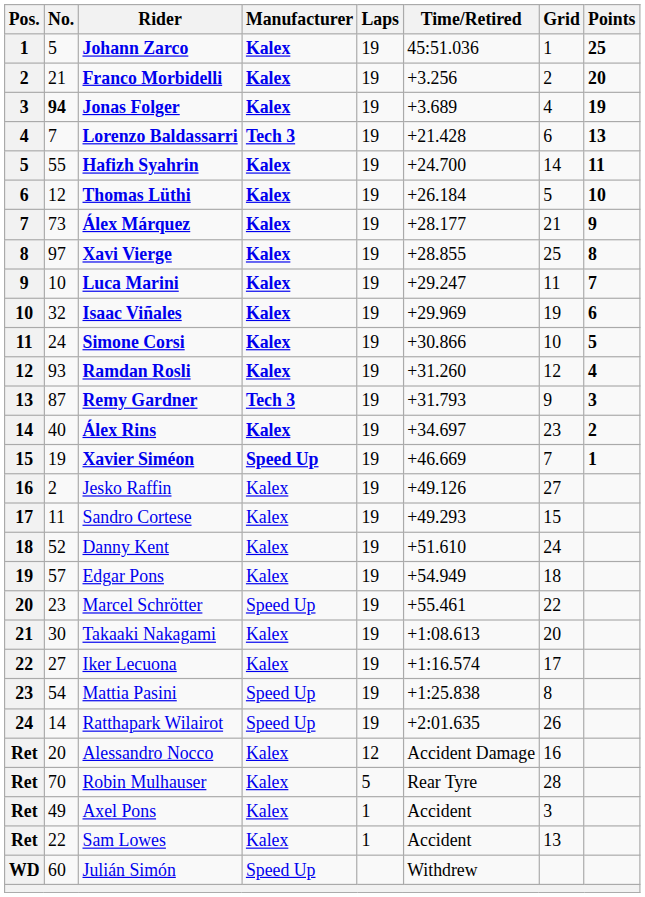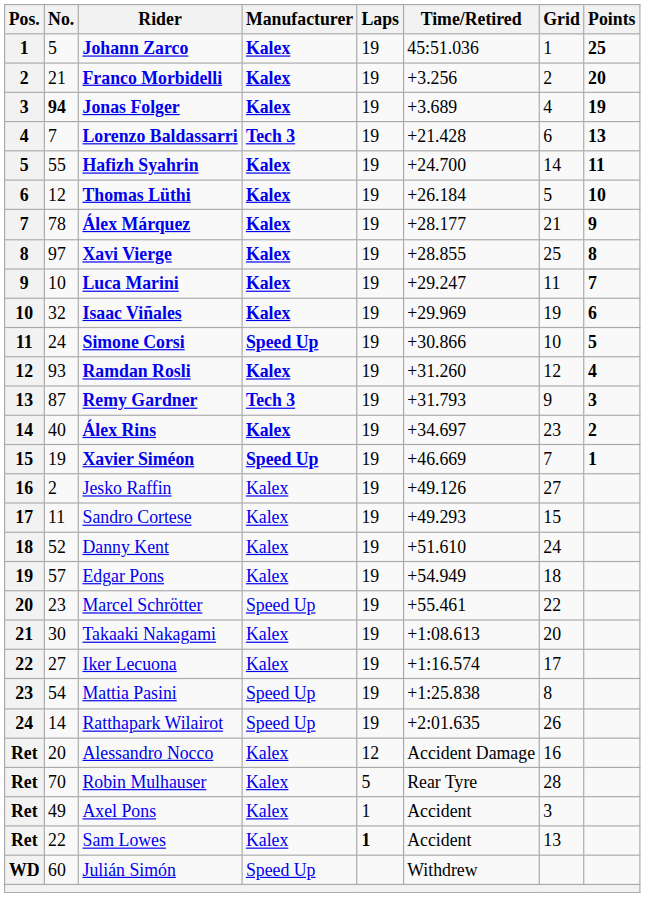 <table class="wikitable" style="font-size: 95%;">
 <tr>
 <th>Pos.</th>
 <th>No.</th>
 <th>Rider</th>
 <th>Manufacturer</th>
 <th>Laps</th>
 <th>Time/Retired</th>
 <th>Grid</th>
 <th>Points</th>
 </tr>
 <tr>
 <th>1</th>
 <td>5</td>
 <td> <strong><a href='#'>Johann Zarco</a></strong></td>
 <td><strong><a href='#'>Kalex</a></strong></td>
 <td>19</td>
 <td>45:51.036</td>
 <td>1</td>
 <td><strong>25</strong></td>
 </tr>
 <tr>
 <th>2</th>
 <td>21</td>
 <td> <strong><a href='#'>Franco Morbidelli</a></strong></td>
 <td><strong><a href='#'>Kalex</a></strong></td>
 <td>19</td>
 <td>+3.256</td>
 <td>2</td>
 <td><strong>20</strong></td>
 </tr>
 <tr>
 <th>3</th>
 <td><strong>94</strong></td>
 <td> <strong><a href='#'>Jonas Folger</a></strong></td>
 <td><strong><a href='#'>Kalex</a></strong></td>
 <td>19</td>
 <td>+3.689</td>
 <td>4</td>
 <td><strong>19</strong></td>
 </tr>
 <tr>
 <th>4</th>
 <td>7</td>
 <td> <strong><a href='#'>Lorenzo Baldassarri</a></strong></td>
 <td><strong><a href='#'>Tech 3</a></strong></td>
 <td>19</td>
 <td>+21.428</td>
 <td>6</td>
 <td><strong>13</strong></td>
 </tr>
 <tr>
 <th>5</th>
 <td>55</td>
 <td> <strong><a href='#'>Hafizh Syahrin</a></strong></td>
 <td><strong><a href='#'>Kalex</a></strong></td>
 <td>19</td>
 <td>+24.700</td>
 <td>14</td>
 <td><strong>11</strong></td>
 </tr>
 <tr>
 <th>6</th>
 <td>12</td>
 <td> <strong><a href='#'>Thomas Lüthi</a></strong></td>
 <td><strong><a href='#'>Kalex</a></strong></td>
 <td>19</td>
 <td>+26.184</td>
 <td>5</td>
 <td><strong>10</strong></td>
 </tr>
 <tr>
 <th>7</th>
-<td>73</td>
+<td>78</td>
 <td> <strong><a href='#'>Álex Márquez</a></strong></td>
 <td><strong><a href='#'>Kalex</a></strong></td>
 <td>19</td>
 <td>+28.177</td>
 <td>21</td>
 <td><strong>9</strong></td>
 </tr>
 <tr>
 <th>8</th>
 <td>97</td>
 <td> <strong><a href='#'>Xavi Vierge</a></strong></td>
 <td><strong><a href='#'>Kalex</a></strong></td>
 <td>19</td>
 <td>+28.855</td>
 <td>25</td>
 <td><strong>8</strong></td>
 </tr>
 <tr>
 <th>9</th>
 <td>10</td>
 <td> <strong><a href='#'>Luca Marini</a></strong></td>
 <td><strong><a href='#'>Kalex</a></strong></td>
 <td>19</td>
 <td>+29.247</td>
 <td>11</td>
 <td><strong>7</strong></td>
 </tr>
 <tr>
 <th>10</th>
 <td>32</td>
 <td> <strong><a href='#'>Isaac Viñales</a></strong></td>
 <td><strong><a href='#'>Kalex</a></strong></td>
 <td>19</td>
 <td>+29.969</td>
 <td>19</td>
 <td><strong>6</strong></td>
 </tr>
 <tr>
 <th>11</th>
 <td>24</td>
 <td> <strong><a href='#'>Simone Corsi</a></strong></td>
-<td><strong><a href='#'>Kalex</a></strong></td>
+<td><strong><a href='#'>Speed Up</a></strong></td>
 <td>19</td>
 <td>+30.866</td>
 <td>10</td>
 <td><strong>5</strong></td>
 </tr>
 <tr>
 <th>12</th>
 <td>93</td>
 <td> <strong><a href='#'>Ramdan Rosli</a></strong></td>
 <td><strong><a href='#'>Kalex</a></strong></td>
 <td>19</td>
 <td>+31.260</td>
 <td>12</td>
 <td><strong>4</strong></td>
 </tr>
 <tr>
 <th>13</th>
 <td>87</td>
 <td> <strong><a href='#'>Remy Gardner</a></strong></td>
 <td><strong><a href='#'>Tech 3</a></strong></td>
 <td>19</td>
 <td>+31.793</td>
 <td>9</td>
 <td><strong>3</strong></td>
 </tr>
 <tr>
 <th>14</th>
 <td>40</td>
 <td> <strong><a href='#'>Álex Rins</a></strong></td>
 <td><strong><a href='#'>Kalex</a></strong></td>
 <td>19</td>
 <td>+34.697</td>
 <td>23</td>
 <td><strong>2</strong></td>
 </tr>
 <tr>
 <th>15</th>
 <td>19</td>
 <td> <strong><a href='#'>Xavier Siméon</a></strong></td>
 <td><strong><a href='#'>Speed Up</a></strong></td>
 <td>19</td>
 <td>+46.669</td>
 <td>7</td>
 <td><strong>1</strong></td>
 </tr>
 <tr>
 <th>16</th>
 <td>2</td>
 <td> <a href='#'>Jesko Raffin</a></td>
 <td><a href='#'>Kalex</a></td>
 <td>19</td>
 <td>+49.126</td>
 <td>27</td>
 <td></td>
 </tr>
 <tr>
 <th>17</th>
 <td>11</td>
 <td> <a href='#'>Sandro Cortese</a></td>
 <td><a href='#'>Kalex</a></td>
 <td>19</td>
 <td>+49.293</td>
 <td>15</td>
 <td></td>
 </tr>
 <tr>
 <th>18</th>
 <td>52</td>
 <td> <a href='#'>Danny Kent</a></td>
 <td><a href='#'>Kalex</a></td>
 <td>19</td>
 <td>+51.610</td>
 <td>24</td>
 <td></td>
 </tr>
 <tr>
 <th>19</th>
 <td>57</td>
 <td> <a href='#'>Edgar Pons</a></td>
 <td><a href='#'>Kalex</a></td>
 <td>19</td>
 <td>+54.949</td>
 <td>18</td>
 <td></td>
 </tr>
 <tr>
 <th>20</th>
 <td>23</td>
 <td> <a href='#'>Marcel Schrötter</a></td>
 <td><a href='#'>Speed Up</a></td>
 <td>19</td>
 <td>+55.461</td>
 <td>22</td>
 <td></td>
 </tr>
 <tr>
 <th>21</th>
 <td>30</td>
 <td> <a href='#'>Takaaki Nakagami</a></td>
 <td><a href='#'>Kalex</a></td>
 <td>19</td>
 <td>+1:08.613</td>
 <td>20</td>
 <td></td>
 </tr>
 <tr>
 <th>22</th>
 <td>27</td>
 <td> <a href='#'>Iker Lecuona</a></td>
 <td><a href='#'>Kalex</a></td>
 <td>19</td>
 <td>+1:16.574</td>
 <td>17</td>
 <td></td>
 </tr>
 <tr>
 <th>23</th>
 <td>54</td>
 <td> <a href='#'>Mattia Pasini</a></td>
 <td><a href='#'>Speed Up</a></td>
 <td>19</td>
 <td>+1:25.838</td>
 <td>8</td>
 <td></td>
 </tr>
 <tr>
 <th>24</th>
 <td>14</td>
 <td> <a href='#'>Ratthapark Wilairot</a></td>
 <td><a href='#'>Speed Up</a></td>
 <td>19</td>
 <td>+2:01.635</td>
 <td>26</td>
 <td></td>
 </tr>
 <tr>
 <th>Ret</th>
 <td>20</td>
 <td> <a href='#'>Alessandro Nocco</a></td>
 <td><a href='#'>Kalex</a></td>
 <td>12</td>
 <td>Accident Damage</td>
 <td>16</td>
 <td></td>
 </tr>
 <tr>
 <th>Ret</th>
 <td>70</td>
 <td> <a href='#'>Robin Mulhauser</a></td>
 <td><a href='#'>Kalex</a></td>
 <td>5</td>
 <td>Rear Tyre</td>
 <td>28</td>
 <td></td>
 </tr>
 <tr>
 <th>Ret</th>
 <td>49</td>
 <td> <a href='#'>Axel Pons</a></td>
 <td><a href='#'>Kalex</a></td>
 <td>1</td>
 <td>Accident</td>
 <td>3</td>
 <td></td>
 </tr>
 <tr>
 <th>Ret</th>
 <td>22</td>
 <td> <a href='#'>Sam Lowes</a></td>
 <td><a href='#'>Kalex</a></td>
-<td>1</td>
+<td><strong>1</strong></td>
 <td>Accident</td>
 <td>13</td>
 <td></td>
 </tr>
 <tr>
 <th>WD</th>
 <td>60</td>
 <td> <a href='#'>Julián Simón</a></td>
 <td><a href='#'>Speed Up</a></td>
 <td></td>
 <td>Withdrew</td>
 <td></td>
 <td></td>
 </tr>
 <tr>
 <th colspan=8></th>
 </tr>
 </table>
